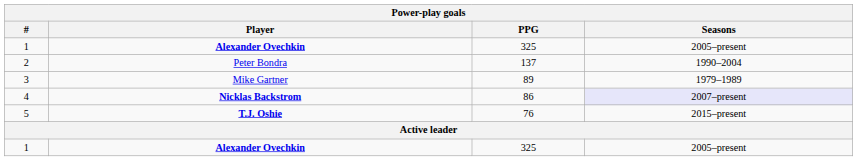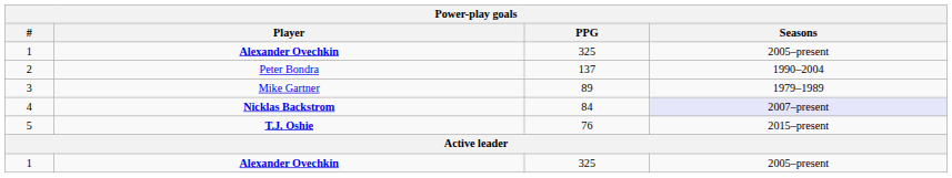 <table class="wikitable" style="text-align: center; font-size: 95%" width="80%">
 <tr>
 <th colspan="4">Power-play goals</th>
 </tr>
 <tr>
 <th>#</th>
 <th>Player</th>
 <th>PPG</th>
 <th>Seasons</th>
 </tr>
 <tr>
 <td>1</td>
 <td><strong><a href='#'>Alexander Ovechkin</a></strong></td>
 <td>325</td>
 <td>2005–present</td>
 </tr>
 <tr>
 <td>2</td>
 <td><a href='#'>Peter Bondra</a></td>
 <td>137</td>
 <td>1990–2004</td>
 </tr>
 <tr>
 <td>3</td>
 <td><a href='#'>Mike Gartner</a></td>
 <td>89</td>
 <td>1979–1989</td>
 </tr>
 <tr>
 <td>4</td>
 <td><strong><a href='#'>Nicklas Backstrom</a></strong></td>
-<td>86</td>
+<td>84</td>
 <td style="background: lavender;">2007–present</td>
 </tr>
 <tr>
 <td>5</td>
 <td><strong><a href='#'>T.J. Oshie</a></strong></td>
 <td>76</td>
 <td>2015–present</td>
 </tr>
 <tr>
 <th colspan="4">Active leader</th>
 </tr>
 <tr>
 <td>1</td>
 <td><strong><a href='#'>Alexander Ovechkin</a></strong></td>
 <td>325</td>
 <td>2005–present</td>
 </tr>
 </table>
